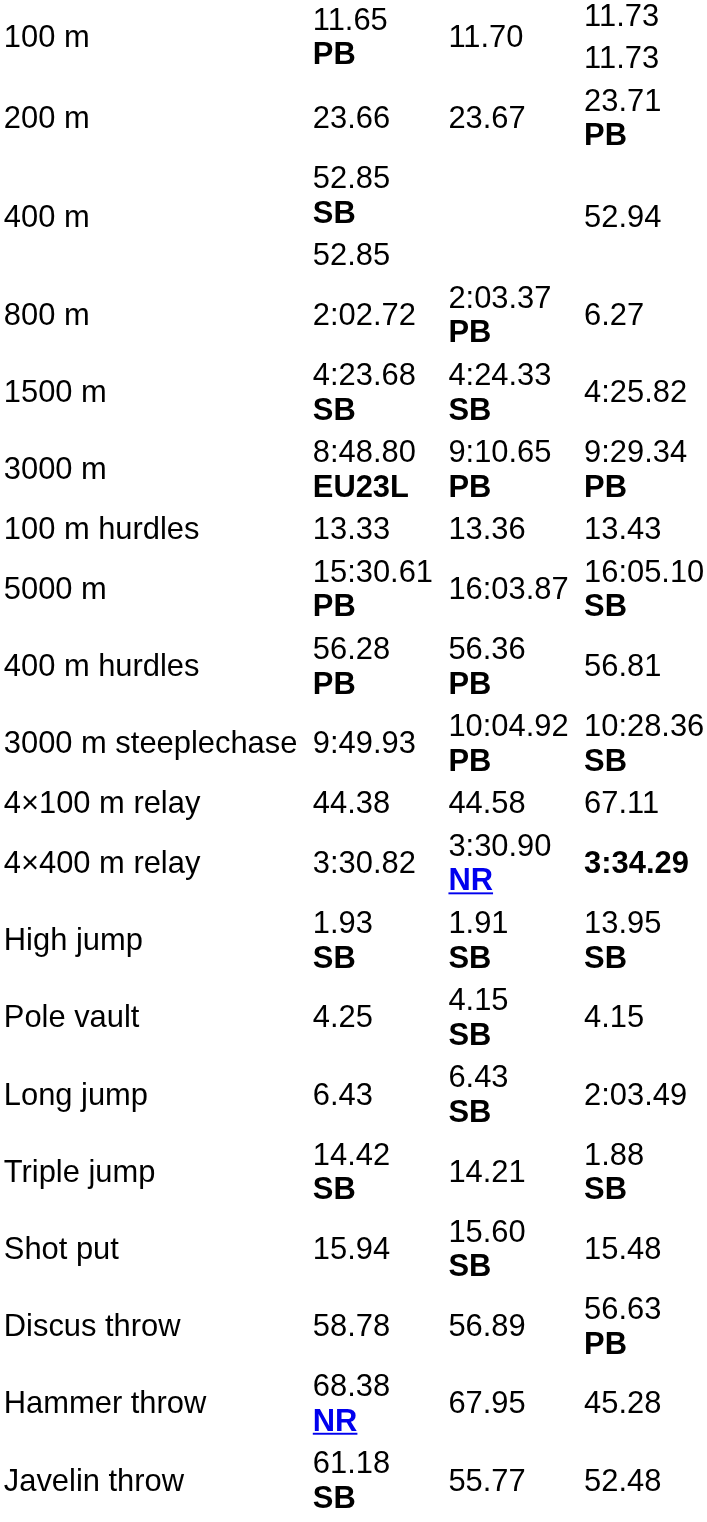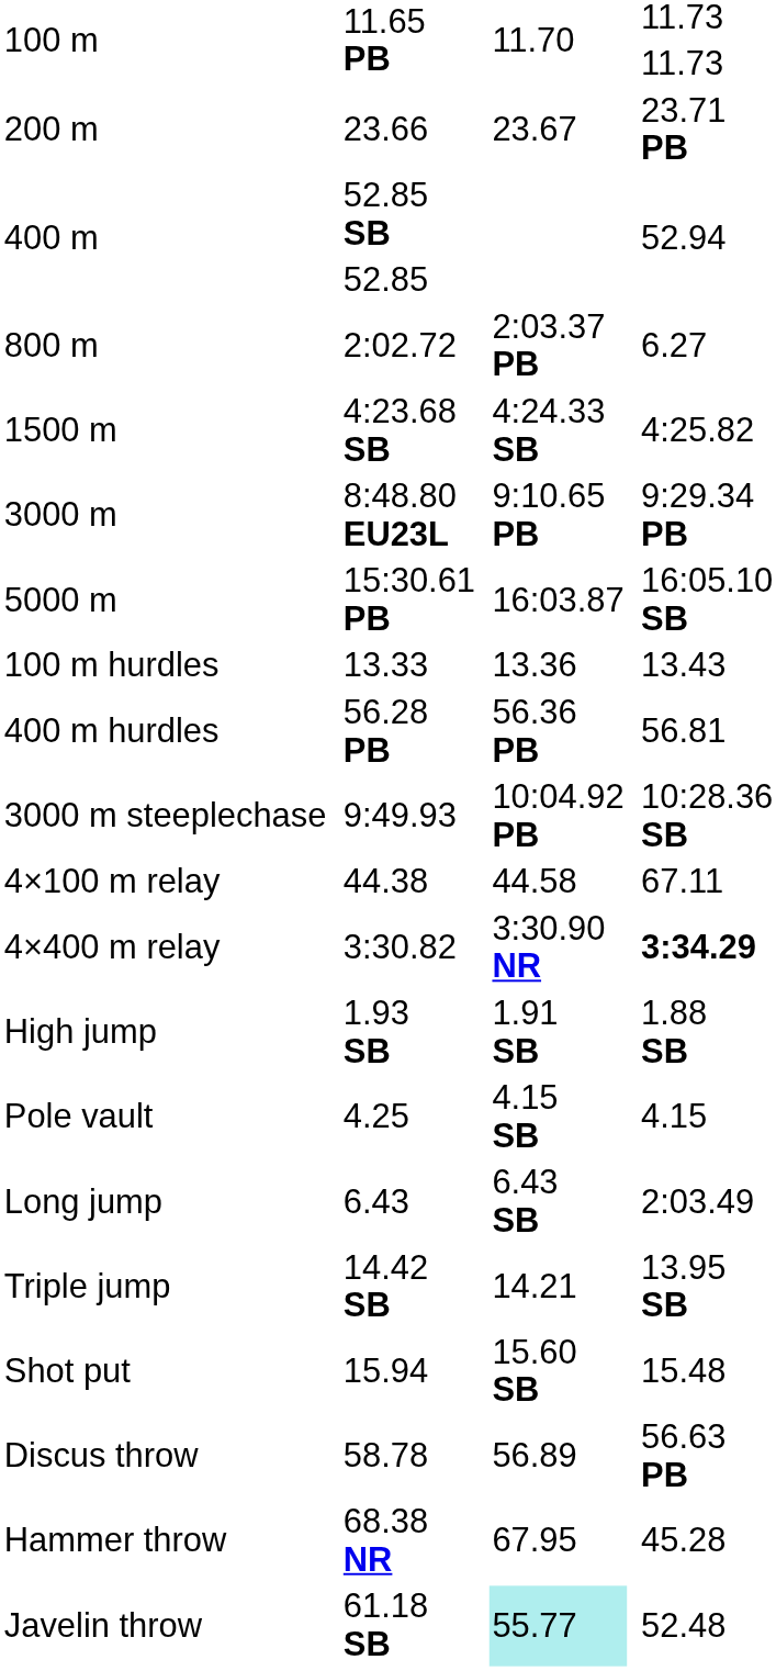 <table>
 <tr>
 <td rowspan=2>100 m</td>
 <td rowspan=2></td>
 <td rowspan=2>11.65 <br><strong>PB</strong></td>
 <td rowspan=2></td>
 <td rowspan=2>11.70</td>
 <td></td>
 <td>11.73</td>
 </tr>
 <tr>
 <td></td>
 <td>11.73</td>
 </tr>
 <tr>
 <td>200 m</td>
 <td></td>
 <td>23.66</td>
 <td></td>
 <td>23.67</td>
 <td></td>
 <td>23.71 <br><strong>PB</strong></td>
 </tr>
 <tr>
 <td rowspan=2>400 m</td>
 <td></td>
 <td>52.85<br><strong>SB</strong></td>
 <td rowspan=2></td>
 <td rowspan=2></td>
 <td rowspan=2></td>
 <td rowspan=2>52.94</td>
 </tr>
 <tr>
 <td></td>
 <td>52.85</td>
 </tr>
 <tr>
 <td>800 m</td>
 <td></td>
 <td>2:02.72</td>
 <td></td>
 <td>2:03.37 <br><strong>PB</strong></td>
 <td></td>
 <td>6.27</td>
 </tr>
 <tr>
 <td>1500 m</td>
 <td></td>
 <td>4:23.68<br><strong>SB</strong></td>
 <td></td>
 <td>4:24.33 <br><strong>SB</strong></td>
 <td></td>
 <td>4:25.82</td>
 </tr>
 <tr>
 <td>3000 m</td>
 <td></td>
 <td>8:48.80<br><strong>EU23L</strong></td>
 <td></td>
 <td>9:10.65 <br><strong>PB</strong></td>
 <td></td>
 <td>9:29.34<br><strong>PB</strong></td>
 </tr>
 <tr>
+<td>5000 m</td>
+<td></td>
+<td>15:30.61<br><strong>PB</strong></td>
+<td></td>
+<td>16:03.87</td>
+<td></td>
+<td>16:05.10<br><strong>SB</strong></td>
+</tr>
+<tr>
 <td>100 m hurdles</td>
 <td></td>
 <td>13.33</td>
 <td></td>
 <td>13.36</td>
 <td></td>
 <td>13.43</td>
-</tr>
-<tr>
-<td>5000 m</td>
-<td></td>
-<td>15:30.61<br><strong>PB</strong></td>
-<td></td>
-<td>16:03.87</td>
-<td></td>
-<td>16:05.10<br><strong>SB</strong></td>
 </tr>
 <tr>
 <td>400 m hurdles</td>
 <td></td>
 <td>56.28 <br><strong>PB</strong></td>
 <td></td>
 <td>56.36 <br><strong>PB</strong></td>
 <td></td>
 <td>56.81</td>
 </tr>
 <tr>
 <td>3000 m steeplechase</td>
 <td></td>
 <td>9:49.93</td>
 <td></td>
 <td>10:04.92 <br><strong>PB</strong></td>
 <td></td>
 <td>10:28.36<br><strong>SB</strong></td>
 </tr>
 <tr>
 <td>4×100 m relay</td>
 <td></td>
 <td>44.38</td>
 <td></td>
 <td>44.58</td>
 <td></td>
 <td>67.11</td>
 </tr>
 <tr>
 <td>4×400 m relay</td>
 <td></td>
 <td>3:30.82</td>
 <td></td>
 <td>3:30.90<br><strong><a href='#'>NR</a></strong></td>
 <td></td>
 <td><strong>3:34.29</strong></td>
 </tr>
 <tr>
 <td>High jump</td>
 <td></td>
 <td>1.93<br><strong>SB</strong></td>
 <td></td>
 <td>1.91 <br><strong>SB</strong></td>
 <td></td>
-<td>13.95<br><strong>SB</strong></td>
+<td>1.88 <br><strong>SB</strong></td>
 </tr>
 <tr>
 <td>Pole vault</td>
 <td></td>
 <td>4.25</td>
 <td></td>
 <td>4.15 <br><strong>SB</strong></td>
 <td></td>
 <td>4.15</td>
 </tr>
 <tr>
 <td>Long jump</td>
 <td></td>
 <td>6.43</td>
 <td></td>
 <td>6.43<br><strong>SB</strong></td>
 <td></td>
 <td>2:03.49</td>
 </tr>
 <tr>
 <td>Triple jump</td>
 <td></td>
 <td>14.42<br><strong>SB</strong></td>
 <td></td>
 <td>14.21</td>
 <td></td>
-<td>1.88 <br><strong>SB</strong></td>
+<td>13.95<br><strong>SB</strong></td>
 </tr>
 <tr>
 <td>Shot put</td>
 <td></td>
 <td>15.94</td>
 <td></td>
 <td>15.60<br><strong>SB</strong></td>
 <td></td>
 <td>15.48</td>
 </tr>
 <tr>
 <td>Discus throw</td>
 <td></td>
 <td>58.78</td>
 <td></td>
 <td>56.89</td>
 <td></td>
 <td>56.63<br><strong>PB</strong></td>
 </tr>
 <tr>
 <td>Hammer throw</td>
 <td></td>
 <td>68.38<br><strong><a href='#'>NR</a></strong></td>
 <td></td>
 <td>67.95</td>
 <td></td>
 <td>45.28</td>
 </tr>
 <tr>
 <td>Javelin throw</td>
 <td></td>
 <td>61.18<br><strong>SB</strong></td>
 <td></td>
-<td>55.77</td>
+<td style="background: paleturquoise;">55.77</td>
 <td></td>
 <td>52.48</td>
 </tr>
 </table>
